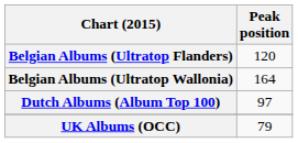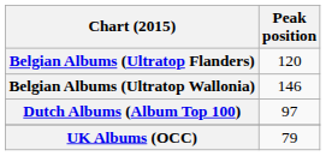 <table class="wikitable sortable plainrowheaders">
 <tr>
 <th scope="col">Chart (2015)</th>
 <th scope="col">Peak<br>position</th>
 </tr>
 <tr>
 <th scope="row"><a href='#'>Belgian Albums</a> (<a href='#'>Ultratop</a> Flanders)</th>
 <td align="center">120</td>
 </tr>
 <tr>
 <th scope="row">Belgian Albums (Ultratop Wallonia)</th>
-<td align="center">164</td>
+<td align="center">146</td>
 </tr>
 <tr>
 <th scope="row"><a href='#'>Dutch Albums</a> (<a href='#'>Album Top 100</a>)</th>
 <td align="center">97</td>
 </tr>
 <tr>
 </tr>
 <tr>
 <th scope="row"><a href='#'>UK Albums</a> (OCC)</th>
 <td align="center">79</td>
 </tr>
 </table>
